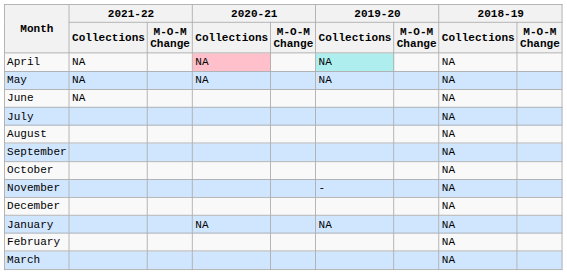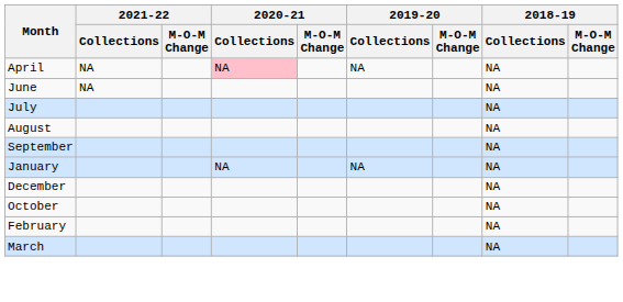 <table class="wikitable sortable">
 <tr>
 <th rowspan="2">Month</th>
 <th colspan=2>2021-22</th>
 <th colspan=2>2020-21</th>
 <th colspan=2>2019-20</th>
 <th colspan=2>2018-19</th>
 </tr>
 <tr>
 <th>Collections</th>
 <th>M-O-M Change</th>
 <th>Collections</th>
 <th>M-O-M Change</th>
 <th>Collections</th>
 <th>M-O-M Change</th>
 <th>Collections</th>
 <th>M-O-M Change</th>
 </tr>
 <tr>
 <td>April</td>
 <td>NA</td>
 <td></td>
 <td style="background: pink;">NA</td>
-<td></td>
-<td style="background: paleturquoise;">NA</td>
-<td></td>
-<td>NA</td>
-<td></td>
-</tr>
-<tr style="background:#D0E6FF">
-<td>May</td>
-<td>NA</td>
-<td></td>
-<td>NA</td>
 <td></td>
 <td>NA</td>
 <td></td>
 <td>NA</td>
 <td></td>
 </tr>
 <tr>
 <td>June</td>
 <td>NA</td>
 <td></td>
 <td></td>
 <td></td>
 <td></td>
 <td></td>
 <td>NA</td>
 <td></td>
 </tr>
 <tr style="background:#D0E6FF">
 <td>July</td>
 <td></td>
 <td></td>
 <td></td>
 <td></td>
 <td></td>
 <td></td>
 <td>NA</td>
 <td></td>
 </tr>
 <tr>
 <td>August</td>
 <td></td>
 <td></td>
 <td></td>
 <td></td>
 <td></td>
 <td></td>
 <td>NA</td>
 <td></td>
 </tr>
 <tr style="background:#D0E6FF">
 <td>September</td>
 <td></td>
 <td></td>
 <td></td>
 <td></td>
 <td></td>
 <td></td>
 <td>NA</td>
 <td></td>
 </tr>
-<tr>
-<td>October</td>
-<td></td>
-<td></td>
-<td></td>
-<td></td>
+<tr style="background:#D0E6FF">
+<td>January</td>
 <td></td>
 <td></td>
 <td>NA</td>
 <td></td>
-</tr>
-<tr style="background:#D0E6FF">
-<td>November</td>
-<td></td>
-<td></td>
-<td></td>
-<td></td>
-<td>-</td>
+<td>NA</td>
 <td></td>
 <td>NA</td>
 <td></td>
 </tr>
 <tr>
 <td>December</td>
 <td></td>
 <td></td>
 <td></td>
 <td></td>
 <td></td>
 <td></td>
 <td>NA</td>
 <td></td>
 </tr>
-<tr style="background:#D0E6FF">
-<td>January</td>
+<tr>
+<td>October</td>
 <td></td>
 <td></td>
-<td>NA</td>
 <td></td>
-<td>NA</td>
+<td></td>
+<td></td>
 <td></td>
 <td>NA</td>
 <td></td>
 </tr>
 <tr>
 <td>February</td>
 <td></td>
 <td></td>
 <td></td>
 <td></td>
 <td></td>
 <td></td>
 <td>NA</td>
 <td></td>
 </tr>
 <tr style="background:#D0E6FF">
 <td>March</td>
 <td></td>
 <td></td>
 <td></td>
 <td></td>
 <td></td>
 <td></td>
 <td>NA</td>
 <td></td>
 </tr>
 </table>
